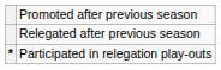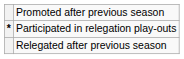 <table class="wikitable" style="font-size:85%">
 <tr>
 <th></th>
 <td>Promoted after previous season</td>
 </tr>
 <tr>
+<th>*</th>
+<td>Participated in relegation play-outs</td>
+</tr>
+<tr>
 <th></th>
 <td>Relegated after previous season</td>
 </tr>
-<tr>
-<th>*</th>
-<td>Participated in relegation play-outs</td>
-</tr>
 </table>
